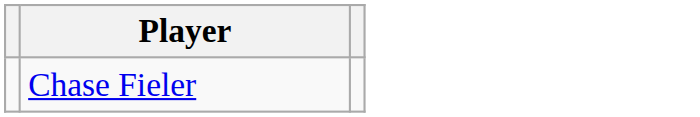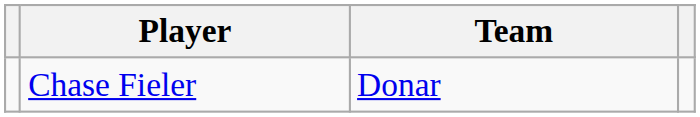 <table class="wikitable">
 <tr>
 <th></th>
 <th width=150>Player</th>
+<th width=150>Team</th>
 <th></th>
 </tr>
 <tr>
 <td></td>
 <td> <a href='#'>Chase Fieler</a></td>
+<td><a href='#'>Donar</a></td>
 <td></td>
 </tr>
 </table>
